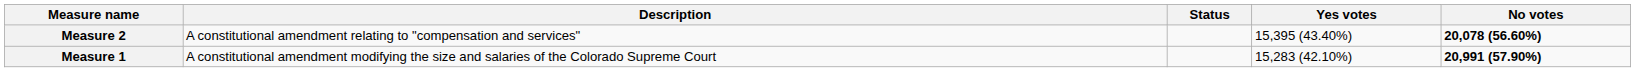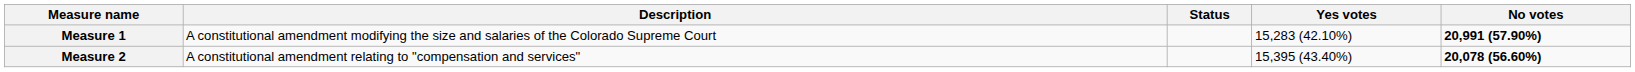 <table class="wikitable sortable plainrowheaders" style="width:100%">
 <tr>
 <th scope="col">Measure name</th>
 <th class="unsortable" scope="col">Description</th>
 <th scope="col">Status</th>
 <th scope="col">Yes votes</th>
 <th scope="col">No votes</th>
 </tr>
 <tr>
+<th scope="row">Measure 1</th>
+<td>A constitutional amendment modifying the size and salaries of the Colorado Supreme Court</td>
+<td></td>
+<td>15,283 (42.10%)</td>
+<td><strong>20,991 (57.90%)</strong></td>
+</tr>
+<tr>
 <th scope="row">Measure 2</th>
 <td>A constitutional amendment relating to "compensation and services"</td>
 <td></td>
 <td>15,395 (43.40%)</td>
 <td><strong>20,078 (56.60%)</strong></td>
 </tr>
-<tr>
-<th scope="row">Measure 1</th>
-<td>A constitutional amendment modifying the size and salaries of the Colorado Supreme Court</td>
-<td></td>
-<td>15,283 (42.10%)</td>
-<td><strong>20,991 (57.90%)</strong></td>
-</tr>
 </table>
